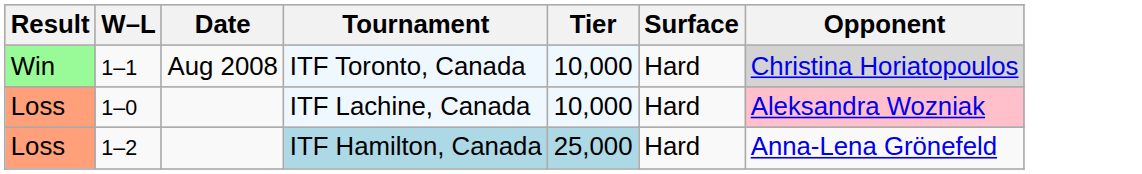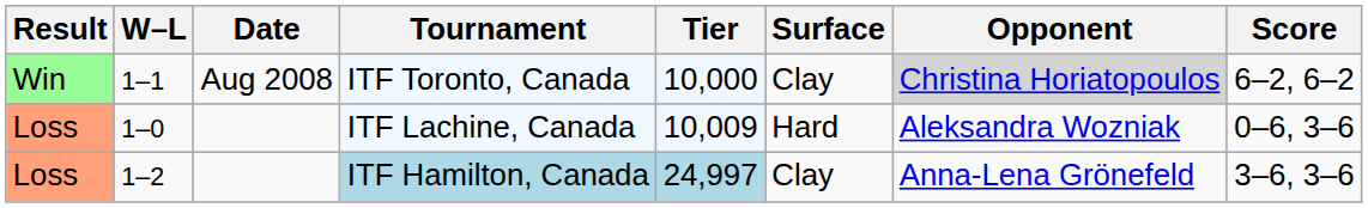 <table class="sortable wikitable">
 <tr>
 <th>Result</th>
 <th class="unsortable">W–L</th>
 <th>Date</th>
 <th>Tournament</th>
 <th>Tier</th>
 <th>Surface</th>
 <th>Opponent</th>
+<th class="unsortable">Score</th>
 </tr>
 <tr>
 <td style="background:#98fb98;">Win</td>
 <td><small>1–1</small></td>
 <td>Aug 2008</td>
 <td style="background:#f0f8ff;">ITF Toronto, Canada</td>
 <td style="background:#f0f8ff;">10,000</td>
-<td>Hard</td>
+<td>Clay</td>
 <td style="background: lightgrey;"> <a href='#'>Christina Horiatopoulos</a></td>
+<td>6–2, 6–2</td>
 </tr>
 <tr>
 <td style="background:#ffa07a;">Loss</td>
 <td><small>1–0</small></td>
 <td></td>
 <td style="background:#f0f8ff;">ITF Lachine, Canada</td>
-<td style="background:#f0f8ff;">10,000</td>
+<td style="background:#f0f8ff;">10,009</td>
 <td>Hard</td>
-<td style="background: pink;"> <a href='#'>Aleksandra Wozniak</a></td>
+<td> <a href='#'>Aleksandra Wozniak</a></td>
+<td>0–6, 3–6</td>
 </tr>
 <tr>
 <td style="background:#ffa07a;">Loss</td>
 <td><small>1–2</small></td>
 <td></td>
 <td bgcolor="lightblue">ITF Hamilton, Canada</td>
-<td bgcolor="lightblue">25,000</td>
-<td>Hard</td>
+<td bgcolor="lightblue">24,997</td>
+<td>Clay</td>
 <td> <a href='#'>Anna-Lena Grönefeld</a></td>
+<td>3–6, 3–6</td>
 </tr>
 </table>
